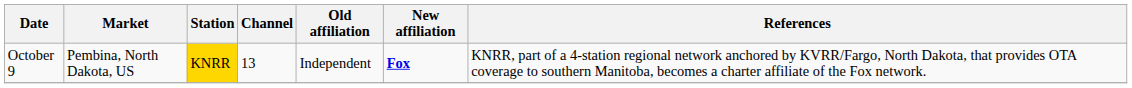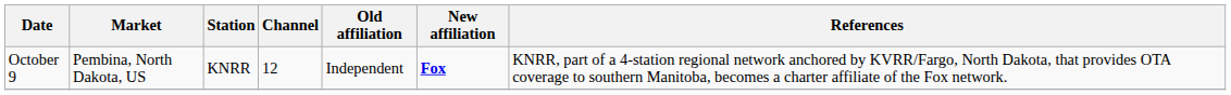 <table class="wikitable">
 <tr>
 <th>Date</th>
 <th>Market</th>
 <th>Station</th>
 <th>Channel</th>
 <th>Old affiliation</th>
 <th>New affiliation</th>
 <th>References</th>
 </tr>
 <tr>
 <td>October 9</td>
 <td>Pembina, North Dakota, US</td>
-<td style="background: gold;">KNRR</td>
-<td>13</td>
+<td>KNRR</td>
+<td>12</td>
 <td>Independent</td>
 <td><strong><a href='#'>Fox</a></strong></td>
 <td>KNRR, part of a 4-station regional network anchored by KVRR/Fargo, North Dakota, that provides OTA coverage to southern Manitoba, becomes a charter affiliate of the Fox network.</td>
 </tr>
 <tr>
 </tr>
 </table>
